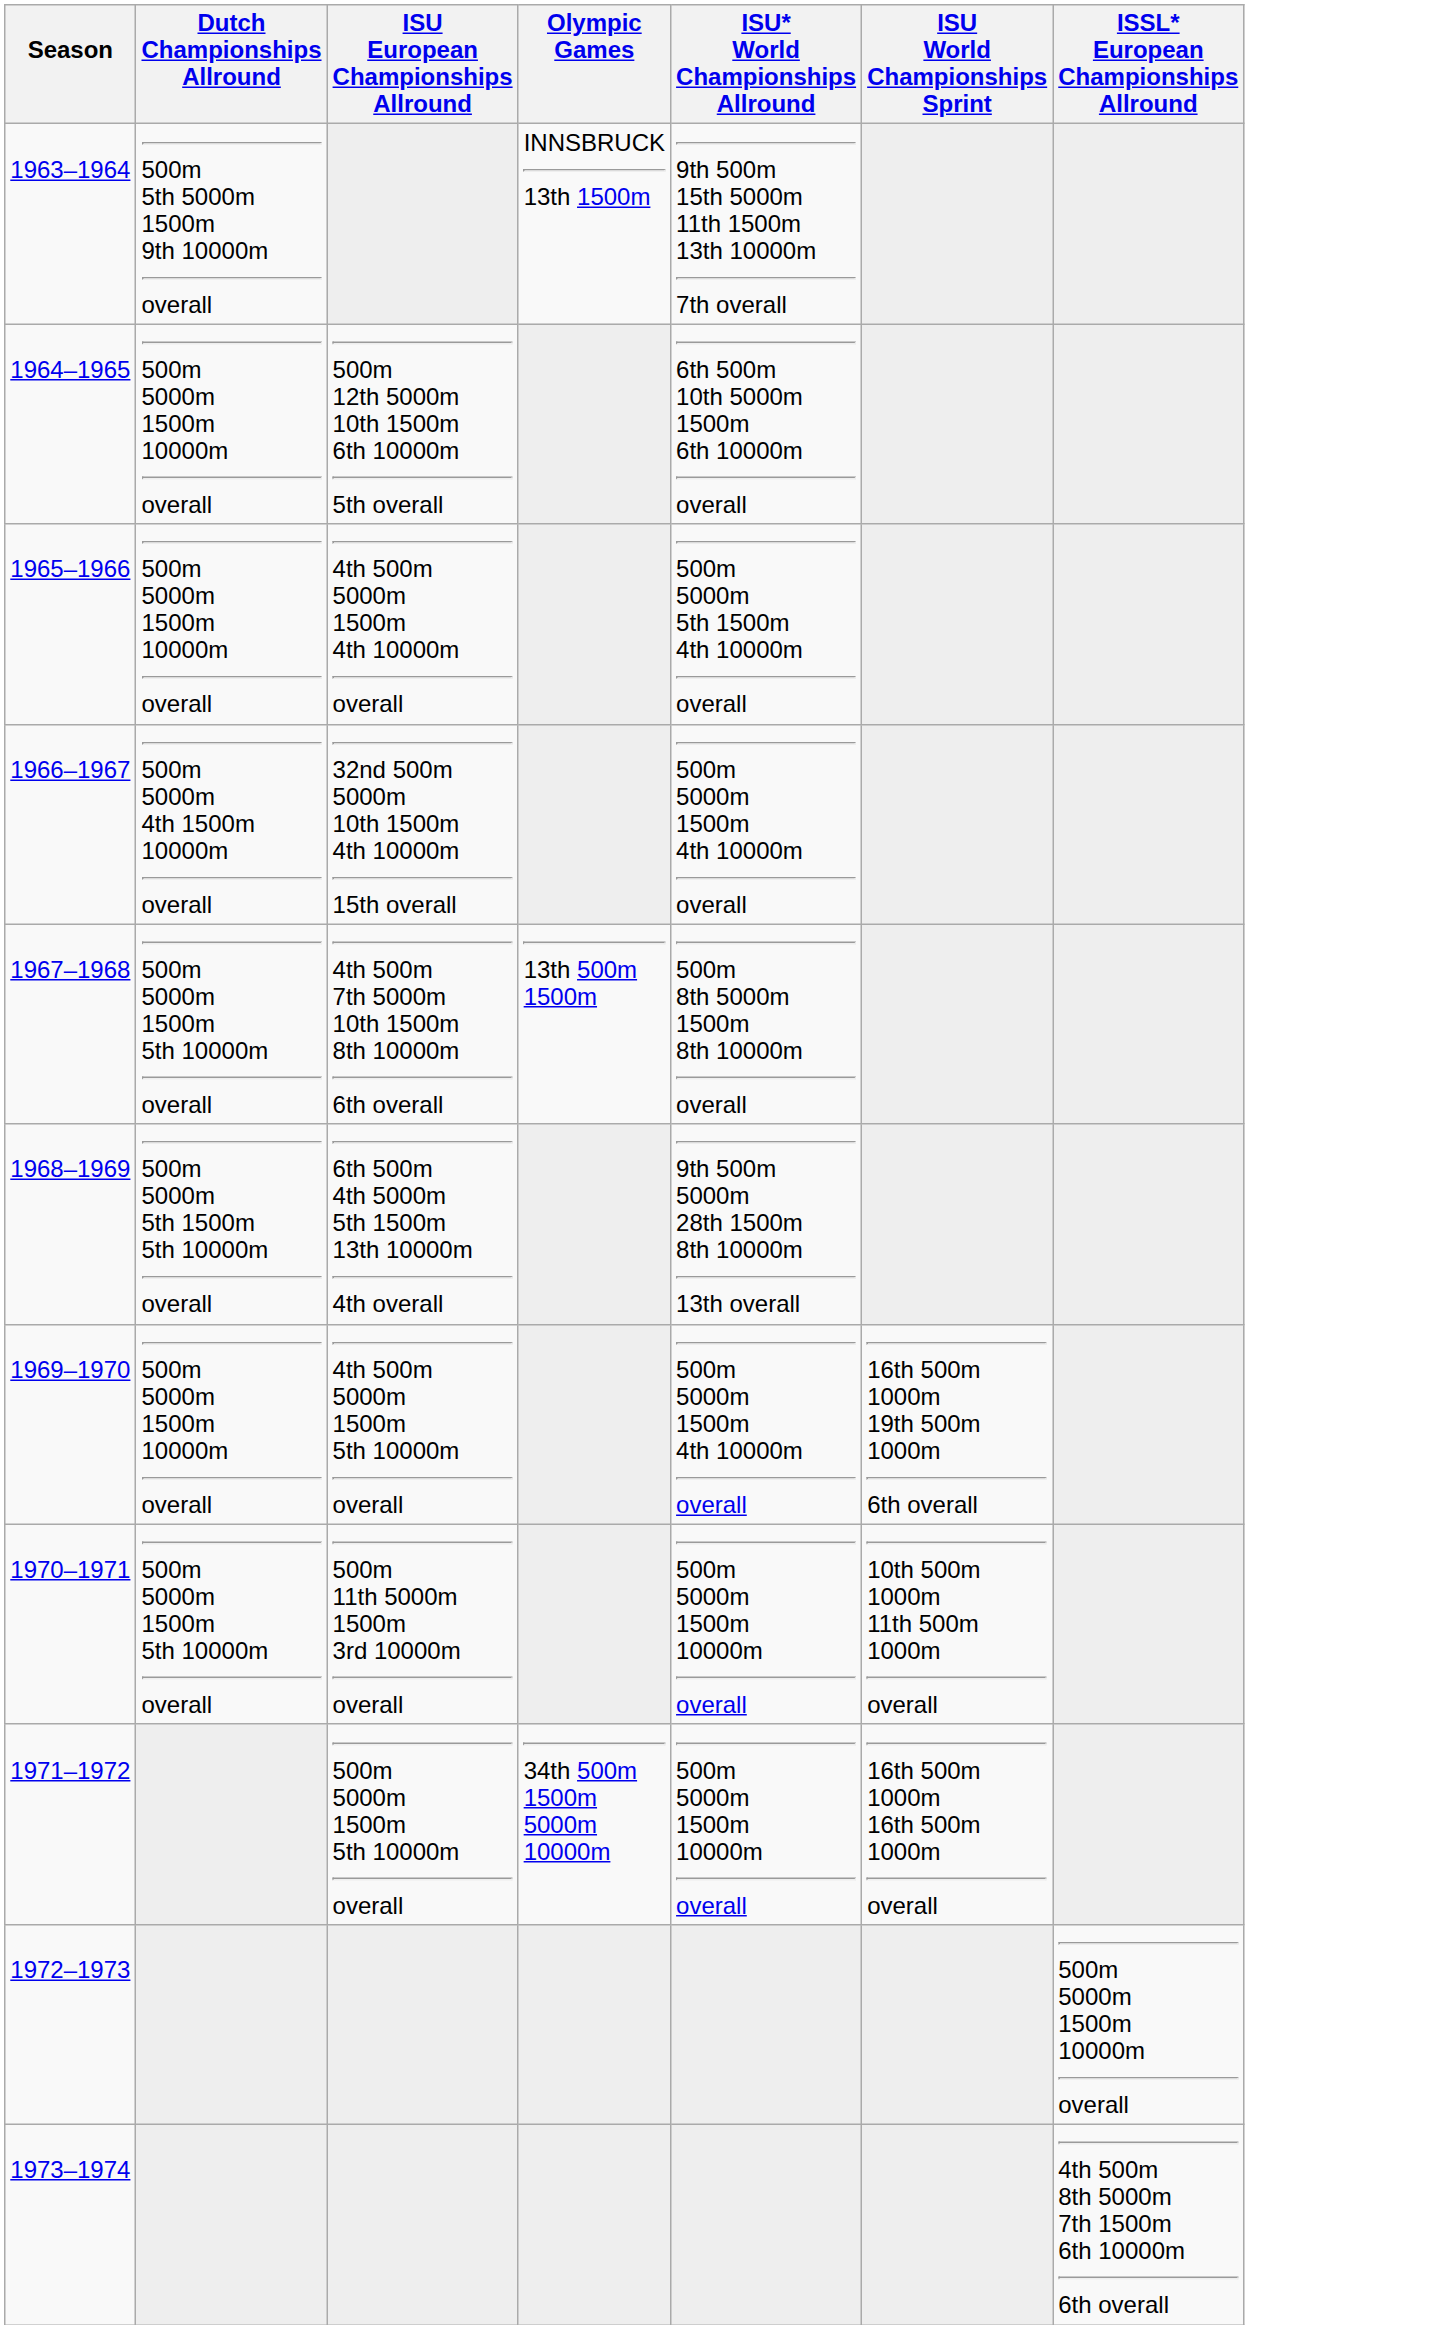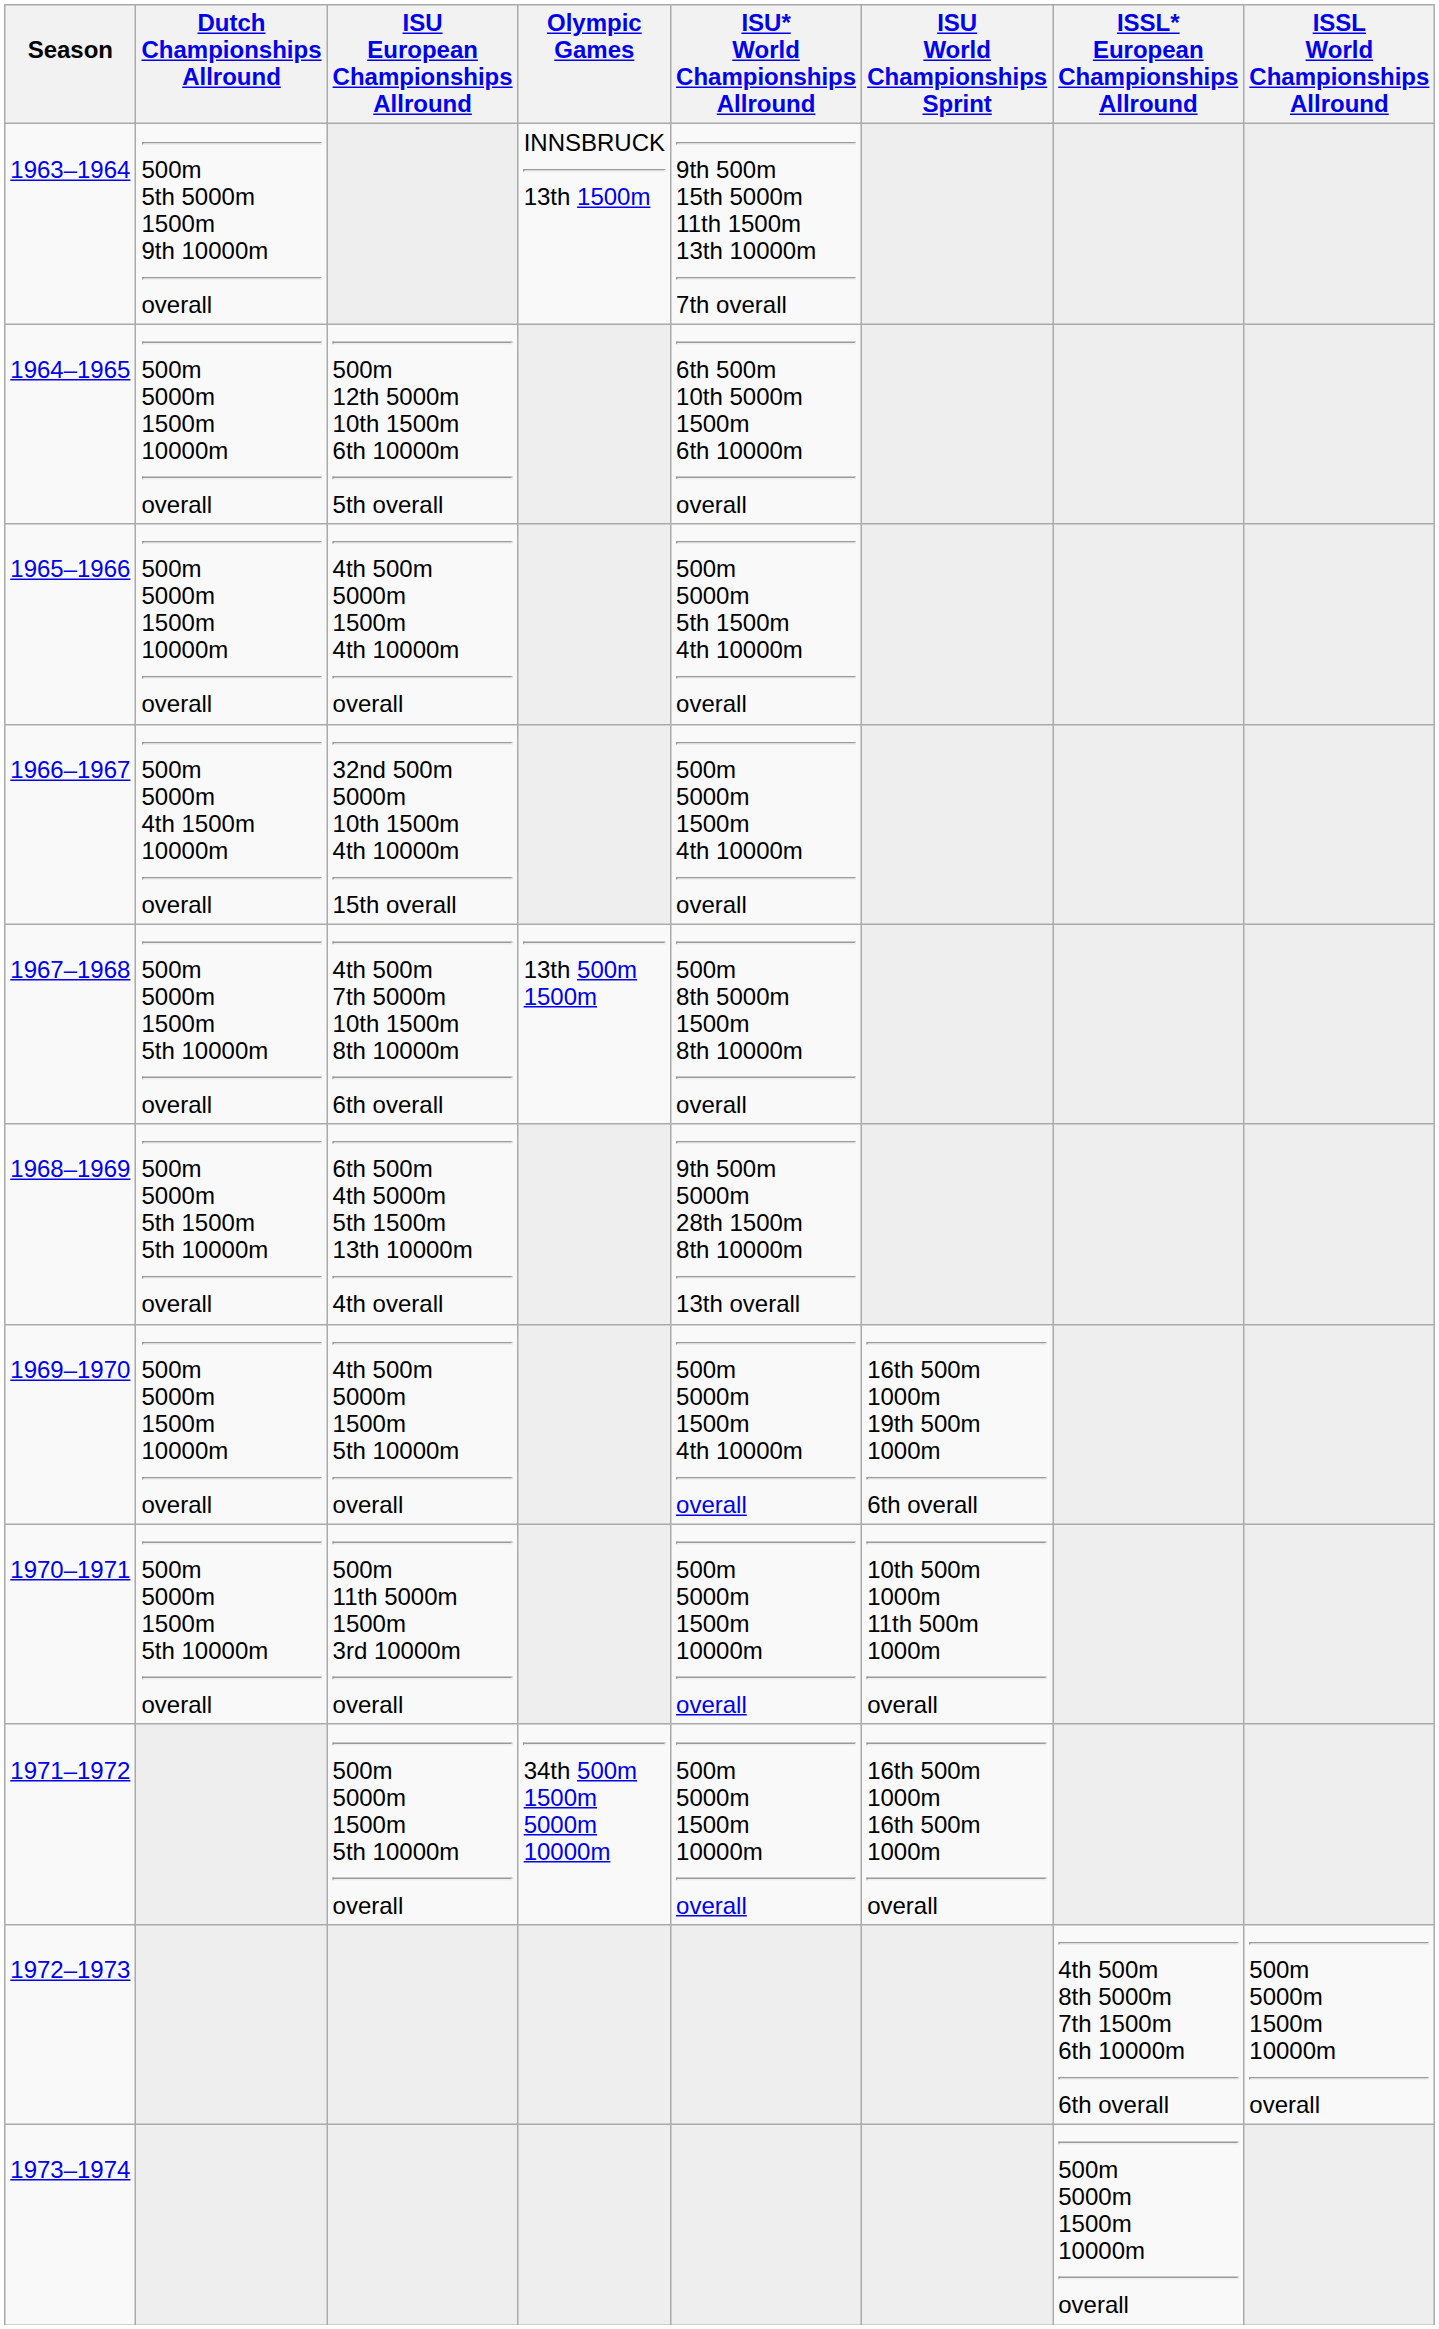 <table class="wikitable">
 <tr style="vertical-align: top;">
 <th><br> Season</th>
 <th><a href='#'>Dutch <br> Championships <br> Allround</a></th>
 <th><a href='#'>ISU <br> European <br> Championships <br> Allround</a></th>
 <th><a href='#'>Olympic <br> Games</a></th>
 <th><a href='#'>ISU* <br> World <br> Championships <br> Allround</a></th>
 <th><a href='#'>ISU <br> World <br> Championships <br> Sprint</a></th>
 <th><a href='#'>ISSL* <br> European <br> Championships <br> Allround</a></th>
+<th><a href='#'>ISSL <br> World <br> Championships <br> Allround</a></th>
 </tr>
 <tr style="vertical-align: top;">
 <td><br> <a href='#'>1963–1964</a></td>
 <td> <hr>  500m <br> 5th 5000m <br>  1500m <br> 9th 10000m <hr>  overall</td>
 <td bgcolor=#EEEEEE></td>
 <td>INNSBRUCK <hr> 13th <a href='#'>1500m</a></td>
 <td> <hr> 9th 500m <br> 15th 5000m <br> 11th 1500m <br> 13th 10000m <hr> 7th overall</td>
+<td bgcolor=#EEEEEE></td>
 <td bgcolor=#EEEEEE></td>
 <td bgcolor=#EEEEEE></td>
 </tr>
 <tr style="vertical-align: top;">
 <td><br> <a href='#'>1964–1965</a></td>
 <td> <hr>  500m <br>  5000m <br>  1500m <br>  10000m <hr>  overall</td>
 <td> <hr>  500m <br> 12th 5000m <br> 10th 1500m <br> 6th 10000m <hr> 5th overall</td>
 <td bgcolor=#EEEEEE></td>
 <td> <hr> 6th 500m <br> 10th 5000m <br>  1500m <br> 6th 10000m <hr>  overall</td>
 <td bgcolor=#EEEEEE></td>
 <td bgcolor=#EEEEEE></td>
+<td bgcolor=#EEEEEE></td>
 </tr>
 <tr style="vertical-align: top;">
 <td><br> <a href='#'>1965–1966</a></td>
 <td> <hr>  500m <br>  5000m <br>  1500m <br>  10000m <hr>  overall</td>
 <td> <hr> 4th 500m <br>  5000m <br>  1500m <br> 4th 10000m <hr>  overall</td>
 <td bgcolor=#EEEEEE></td>
 <td> <hr>  500m <br>  5000m <br> 5th 1500m <br> 4th 10000m <hr>  overall</td>
+<td bgcolor=#EEEEEE></td>
 <td bgcolor=#EEEEEE></td>
 <td bgcolor=#EEEEEE></td>
 </tr>
 <tr style="vertical-align: top;">
 <td><br> <a href='#'>1966–1967</a></td>
 <td> <hr>  500m <br>  5000m <br> 4th 1500m <br>  10000m <hr>  overall</td>
 <td> <hr> 32nd 500m <br>  5000m <br> 10th 1500m <br> 4th 10000m <hr> 15th overall</td>
 <td bgcolor=#EEEEEE></td>
 <td> <hr>  500m <br>  5000m <br>  1500m <br> 4th 10000m <hr>  overall</td>
 <td bgcolor=#EEEEEE></td>
 <td bgcolor=#EEEEEE></td>
+<td bgcolor=#EEEEEE></td>
 </tr>
 <tr style="vertical-align: top;">
 <td><br> <a href='#'>1967–1968</a></td>
 <td> <hr>  500m <br>  5000m <br>  1500m <br> 5th 10000m <hr>  overall</td>
 <td> <hr> 4th 500m <br> 7th 5000m <br> 10th 1500m <br> 8th 10000m <hr> 6th overall</td>
 <td> <hr> 13th <a href='#'>500m</a> <br>  <a href='#'>1500m</a></td>
 <td> <hr>  500m <br> 8th 5000m <br>  1500m <br> 8th 10000m <hr>  overall</td>
+<td bgcolor=#EEEEEE></td>
 <td bgcolor=#EEEEEE></td>
 <td bgcolor=#EEEEEE></td>
 </tr>
 <tr style="vertical-align: top;">
 <td><br> <a href='#'>1968–1969</a></td>
 <td> <hr>  500m <br>  5000m <br> 5th 1500m <br> 5th 10000m <hr>  overall</td>
 <td> <hr> 6th 500m <br> 4th 5000m <br> 5th 1500m <br> 13th 10000m <hr> 4th overall</td>
 <td bgcolor=#EEEEEE></td>
 <td> <hr> 9th 500m <br>  5000m <br> 28th 1500m <br> 8th 10000m <hr> 13th overall</td>
 <td bgcolor=#EEEEEE></td>
 <td bgcolor=#EEEEEE></td>
+<td bgcolor=#EEEEEE></td>
 </tr>
 <tr style="vertical-align: top;">
 <td><br> <a href='#'>1969–1970</a></td>
 <td> <hr>  500m <br>  5000m <br>  1500m <br>  10000m <hr>  overall</td>
 <td> <hr> 4th 500m <br>  5000m <br>  1500m <br> 5th 10000m <hr>  overall</td>
 <td bgcolor=#EEEEEE></td>
 <td> <hr>  500m <br>  5000m <br>  1500m <br> 4th 10000m <hr>  <a href='#'>overall</a></td>
 <td> <hr> 16th 500m <br>  1000m <br> 19th 500m <br>  1000m <hr> 6th overall</td>
+<td bgcolor=#EEEEEE></td>
 <td bgcolor=#EEEEEE></td>
 </tr>
 <tr style="vertical-align: top;">
 <td><br> <a href='#'>1970–1971</a></td>
 <td> <hr>  500m <br>  5000m <br>  1500m <br> 5th 10000m <hr>  overall</td>
 <td> <hr>  500m <br> 11th 5000m <br>  1500m <br> 3rd 10000m <hr>  overall</td>
 <td bgcolor=#EEEEEE></td>
 <td> <hr>  500m <br>  5000m <br>  1500m <br>  10000m <hr>  <a href='#'>overall</a></td>
 <td> <hr> 10th 500m <br>  1000m <br> 11th 500m <br>  1000m <hr>  overall</td>
 <td bgcolor=#EEEEEE></td>
+<td bgcolor=#EEEEEE></td>
 </tr>
 <tr style="vertical-align: top;">
 <td><br> <a href='#'>1971–1972</a></td>
 <td bgcolor=#EEEEEE></td>
 <td> <hr>  500m <br>  5000m <br>  1500m <br> 5th 10000m <hr>  overall</td>
 <td> <hr> 34th <a href='#'>500m</a> <br>  <a href='#'>1500m</a> <br>  <a href='#'>5000m</a> <br>  <a href='#'>10000m</a></td>
 <td> <hr>  500m <br>  5000m <br>  1500m <br>  10000m <hr>  <a href='#'>overall</a></td>
 <td> <hr> 16th 500m <br>  1000m <br> 16th 500m <br>  1000m <hr>  overall</td>
 <td bgcolor=#EEEEEE></td>
+<td bgcolor=#EEEEEE></td>
 </tr>
 <tr style="vertical-align: top;">
 <td><br> <a href='#'>1972–1973</a></td>
 <td bgcolor=#EEEEEE></td>
 <td bgcolor=#EEEEEE></td>
 <td bgcolor=#EEEEEE></td>
 <td bgcolor=#EEEEEE></td>
 <td bgcolor=#EEEEEE></td>
+<td> <hr> 4th 500m <br> 8th 5000m <br> 7th 1500m <br> 6th 10000m <hr> 6th overall</td>
 <td> <hr>  500m <br>  5000m <br>  1500m <br>  10000m <hr>  overall</td>
 </tr>
 <tr style="vertical-align: top;">
 <td><br> <a href='#'>1973–1974</a></td>
 <td bgcolor=#EEEEEE></td>
 <td bgcolor=#EEEEEE></td>
 <td bgcolor=#EEEEEE></td>
 <td bgcolor=#EEEEEE></td>
 <td bgcolor=#EEEEEE></td>
-<td> <hr> 4th 500m <br> 8th 5000m <br> 7th 1500m <br> 6th 10000m <hr> 6th overall</td>
+<td> <hr>  500m <br>  5000m <br>  1500m <br>  10000m <hr>  overall</td>
+<td bgcolor=#EEEEEE></td>
 </tr>
 </table>
